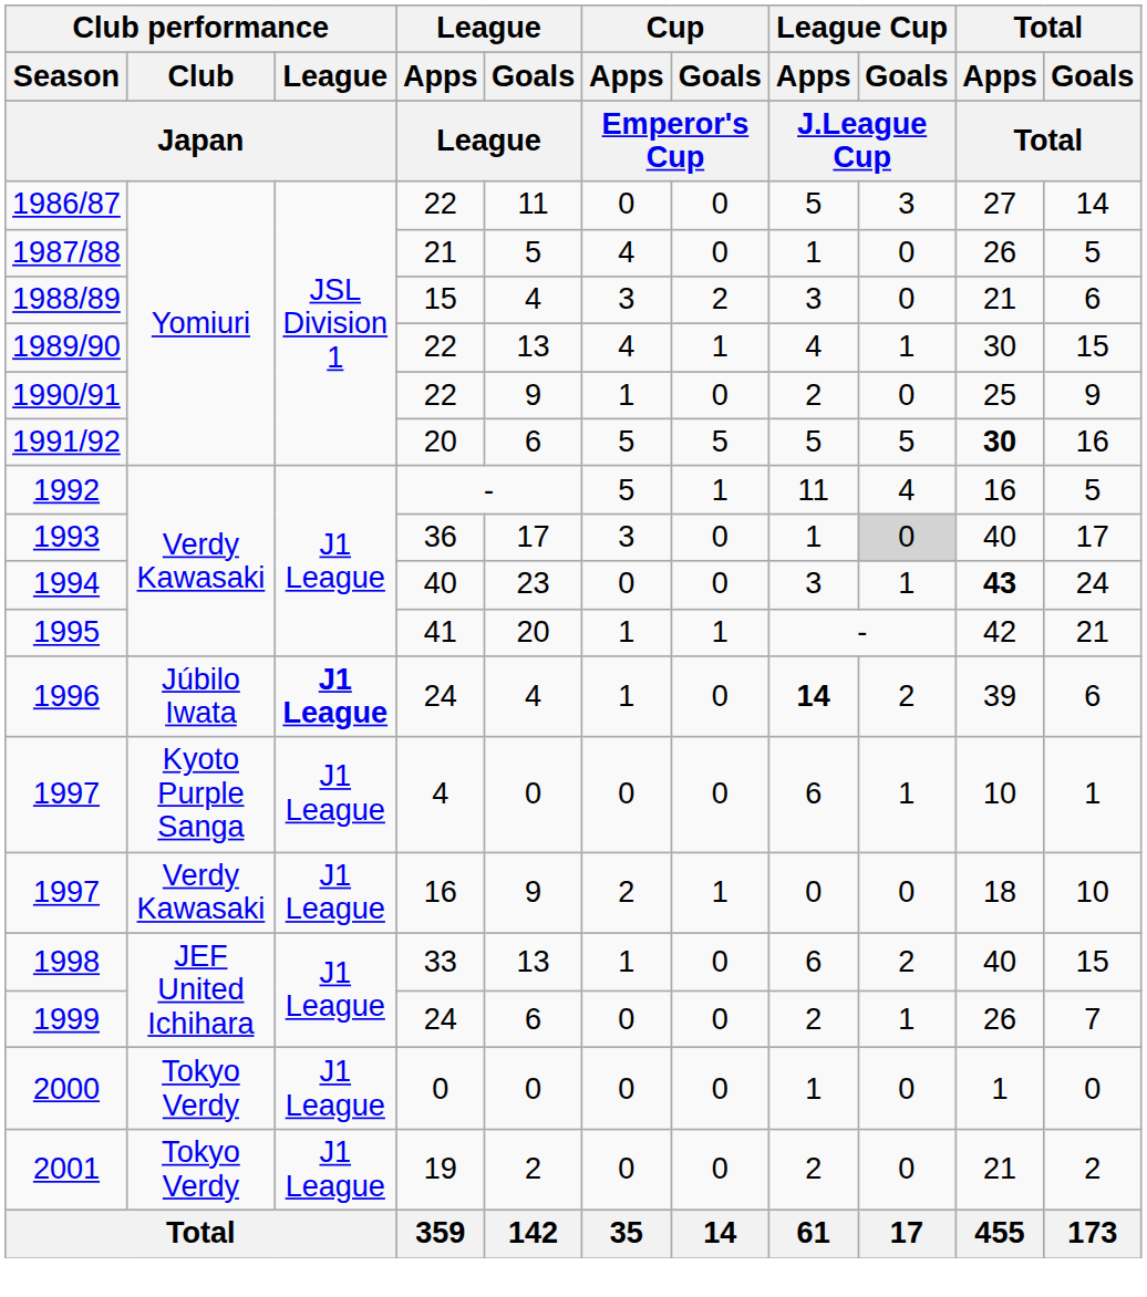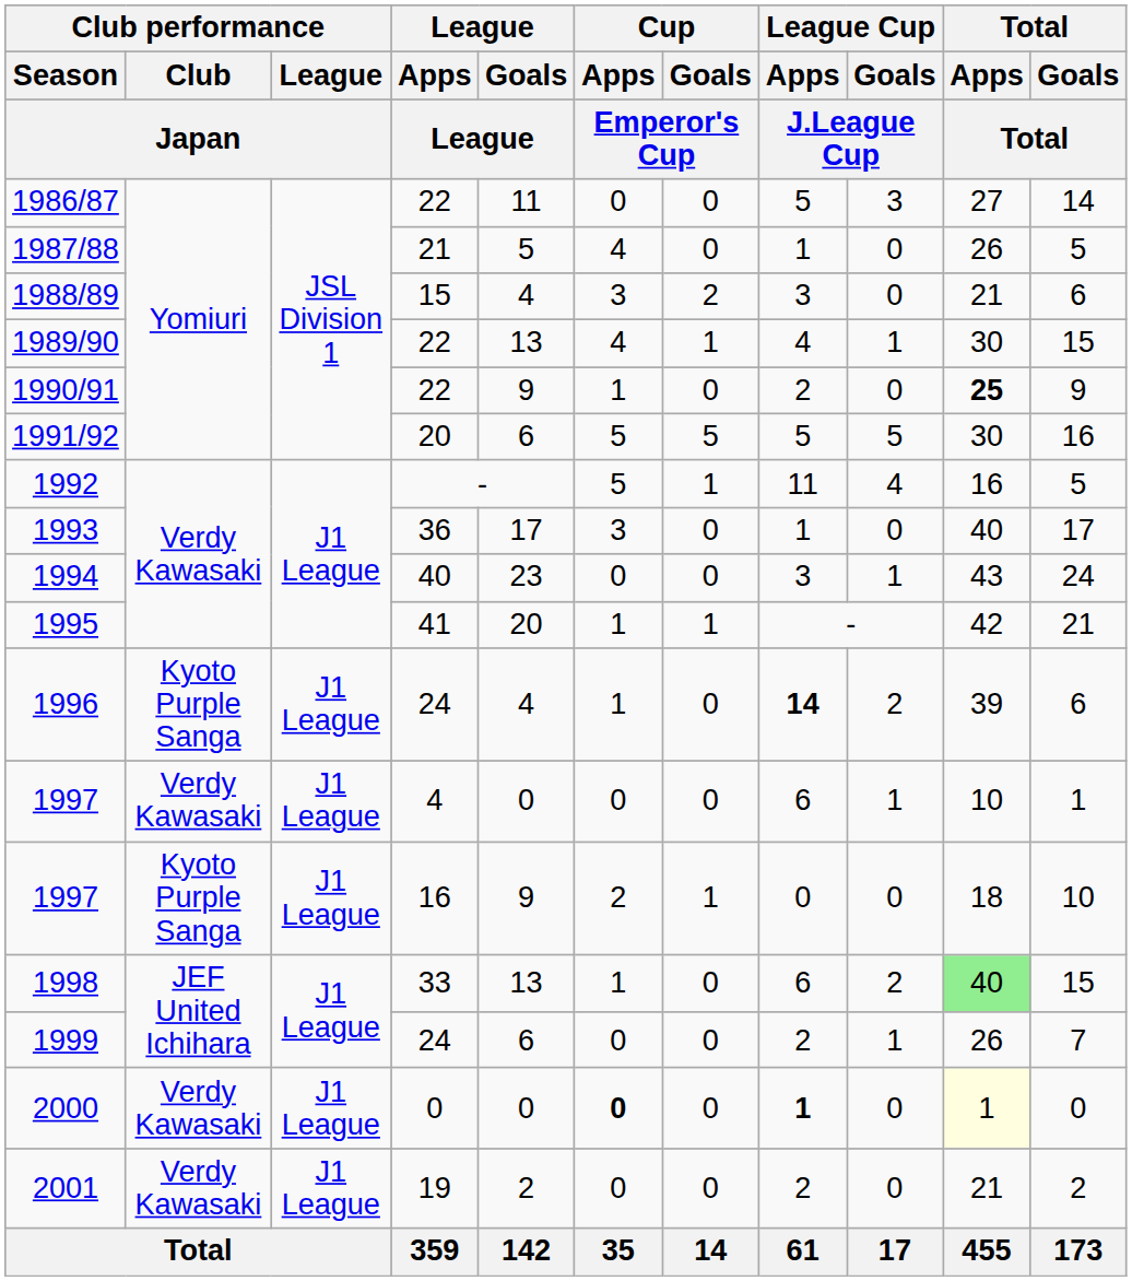 <table class="wikitable" style="text-align:center;">
 <tr>
 <th colspan=3>Club performance</th>
 <th colspan=2>League</th>
 <th colspan=2>Cup</th>
 <th colspan=2>League Cup</th>
 <th colspan=2>Total</th>
 </tr>
 <tr>
 <th>Season</th>
 <th>Club</th>
 <th>League</th>
 <th>Apps</th>
 <th>Goals</th>
 <th>Apps</th>
 <th>Goals</th>
 <th>Apps</th>
 <th>Goals</th>
 <th>Apps</th>
 <th>Goals</th>
 </tr>
 <tr>
 <th colspan=3>Japan</th>
 <th colspan=2>League</th>
 <th colspan=2><a href='#'>Emperor's Cup</a></th>
 <th colspan=2><a href='#'>J.League Cup</a></th>
 <th colspan=2>Total</th>
 </tr>
 <tr>
 <td><a href='#'>1986/87</a></td>
 <td rowspan="6"><a href='#'>Yomiuri</a></td>
 <td rowspan="6"><a href='#'>JSL Division 1</a></td>
 <td>22</td>
 <td>11</td>
 <td>0</td>
 <td>0</td>
 <td>5</td>
 <td>3</td>
 <td>27</td>
 <td>14</td>
 </tr>
 <tr>
 <td><a href='#'>1987/88</a></td>
 <td>21</td>
 <td>5</td>
 <td>4</td>
 <td>0</td>
 <td>1</td>
 <td>0</td>
 <td>26</td>
 <td>5</td>
 </tr>
 <tr>
 <td><a href='#'>1988/89</a></td>
 <td>15</td>
 <td>4</td>
 <td>3</td>
 <td>2</td>
 <td>3</td>
 <td>0</td>
 <td>21</td>
 <td>6</td>
 </tr>
 <tr>
 <td><a href='#'>1989/90</a></td>
 <td>22</td>
 <td>13</td>
 <td>4</td>
 <td>1</td>
 <td>4</td>
 <td>1</td>
 <td>30</td>
 <td>15</td>
 </tr>
 <tr>
 <td><a href='#'>1990/91</a></td>
 <td>22</td>
 <td>9</td>
 <td>1</td>
 <td>0</td>
 <td>2</td>
 <td>0</td>
-<td>25</td>
+<td><strong>25</strong></td>
 <td>9</td>
 </tr>
 <tr>
 <td><a href='#'>1991/92</a></td>
 <td>20</td>
 <td>6</td>
 <td>5</td>
 <td>5</td>
 <td>5</td>
 <td>5</td>
-<td><strong>30</strong></td>
+<td>30</td>
 <td>16</td>
 </tr>
 <tr>
 <td><a href='#'>1992</a></td>
 <td rowspan="4"><a href='#'>Verdy Kawasaki</a></td>
 <td rowspan="4"><a href='#'>J1 League</a></td>
 <td colspan="2">-</td>
 <td>5</td>
 <td>1</td>
 <td>11</td>
 <td>4</td>
 <td>16</td>
 <td>5</td>
 </tr>
 <tr>
 <td><a href='#'>1993</a></td>
 <td>36</td>
 <td>17</td>
 <td>3</td>
 <td>0</td>
 <td>1</td>
-<td style="background: lightgrey;">0</td>
+<td>0</td>
 <td>40</td>
 <td>17</td>
 </tr>
 <tr>
 <td><a href='#'>1994</a></td>
 <td>40</td>
 <td>23</td>
 <td>0</td>
 <td>0</td>
 <td>3</td>
 <td>1</td>
-<td><strong>43</strong></td>
+<td>43</td>
 <td>24</td>
 </tr>
 <tr>
 <td><a href='#'>1995</a></td>
 <td>41</td>
 <td>20</td>
 <td>1</td>
 <td>1</td>
 <td colspan="2">-</td>
 <td>42</td>
 <td>21</td>
 </tr>
 <tr>
 <td><a href='#'>1996</a></td>
-<td><a href='#'>Júbilo Iwata</a></td>
-<td><strong><a href='#'>J1 League</a></strong></td>
+<td><a href='#'>Kyoto Purple Sanga</a></td>
+<td><a href='#'>J1 League</a></td>
 <td>24</td>
 <td>4</td>
 <td>1</td>
 <td>0</td>
 <td><strong>14</strong></td>
 <td>2</td>
 <td>39</td>
 <td>6</td>
 </tr>
 <tr>
 <td><a href='#'>1997</a></td>
-<td><a href='#'>Kyoto Purple Sanga</a></td>
+<td><a href='#'>Verdy Kawasaki</a></td>
 <td><a href='#'>J1 League</a></td>
 <td>4</td>
 <td>0</td>
 <td>0</td>
 <td>0</td>
 <td>6</td>
 <td>1</td>
 <td>10</td>
 <td>1</td>
 </tr>
 <tr>
 <td><a href='#'>1997</a></td>
-<td><a href='#'>Verdy Kawasaki</a></td>
+<td><a href='#'>Kyoto Purple Sanga</a></td>
 <td><a href='#'>J1 League</a></td>
 <td>16</td>
 <td>9</td>
 <td>2</td>
 <td>1</td>
 <td>0</td>
 <td>0</td>
 <td>18</td>
 <td>10</td>
 </tr>
 <tr>
 <td><a href='#'>1998</a></td>
 <td rowspan="2"><a href='#'>JEF United Ichihara</a></td>
 <td rowspan="2"><a href='#'>J1 League</a></td>
 <td>33</td>
 <td>13</td>
 <td>1</td>
 <td>0</td>
 <td>6</td>
 <td>2</td>
-<td>40</td>
+<td style="background: lightgreen;">40</td>
 <td>15</td>
 </tr>
 <tr>
 <td><a href='#'>1999</a></td>
 <td>24</td>
 <td>6</td>
 <td>0</td>
 <td>0</td>
 <td>2</td>
 <td>1</td>
 <td>26</td>
 <td>7</td>
 </tr>
 <tr>
 <td><a href='#'>2000</a></td>
-<td><a href='#'>Tokyo Verdy</a></td>
+<td><a href='#'>Verdy Kawasaki</a></td>
 <td><a href='#'>J1 League</a></td>
 <td>0</td>
 <td>0</td>
+<td><strong>0</strong></td>
 <td>0</td>
+<td><strong>1</strong></td>
 <td>0</td>
-<td>1</td>
-<td>0</td>
-<td>1</td>
+<td style="background: lightyellow;">1</td>
 <td>0</td>
 </tr>
 <tr>
 <td><a href='#'>2001</a></td>
-<td><a href='#'>Tokyo Verdy</a></td>
+<td><a href='#'>Verdy Kawasaki</a></td>
 <td><a href='#'>J1 League</a></td>
 <td>19</td>
 <td>2</td>
 <td>0</td>
 <td>0</td>
 <td>2</td>
 <td>0</td>
 <td>21</td>
 <td>2</td>
 </tr>
 <tr>
 <th colspan=3>Total</th>
 <th>359</th>
 <th>142</th>
 <th>35</th>
 <th>14</th>
 <th>61</th>
 <th>17</th>
 <th>455</th>
 <th>173</th>
 </tr>
 </table>
